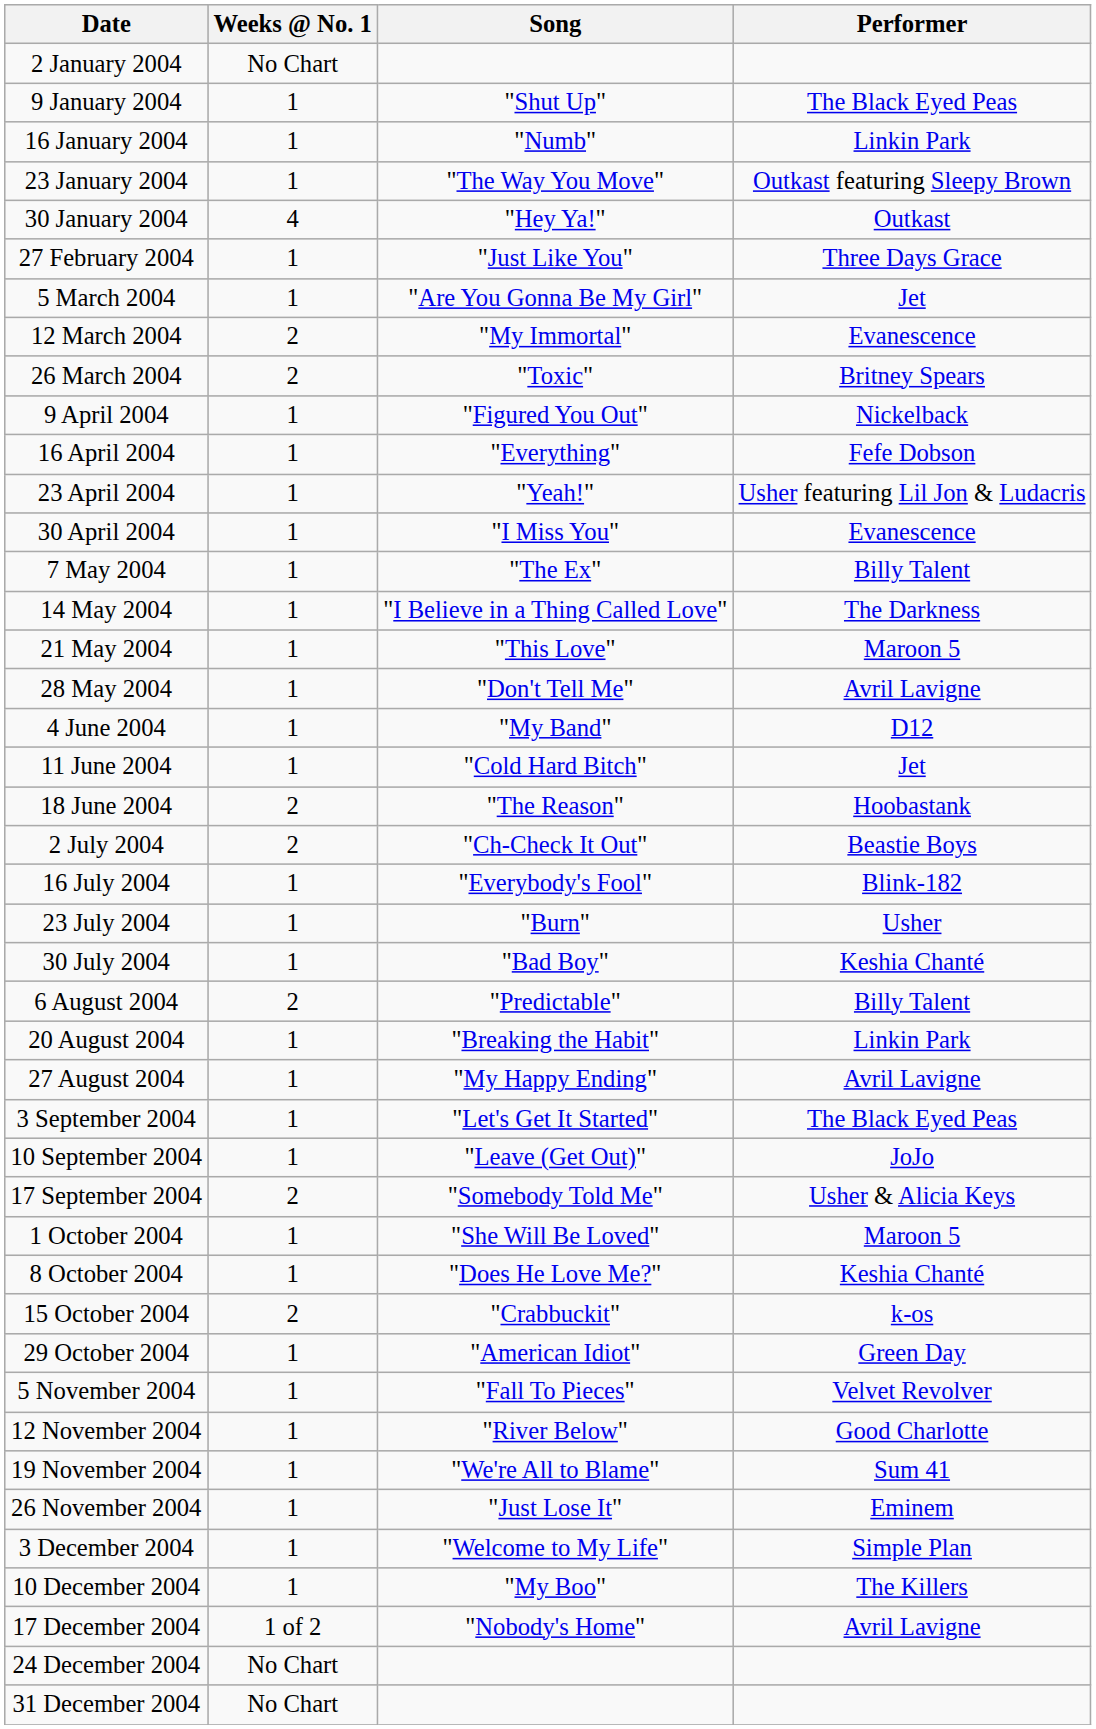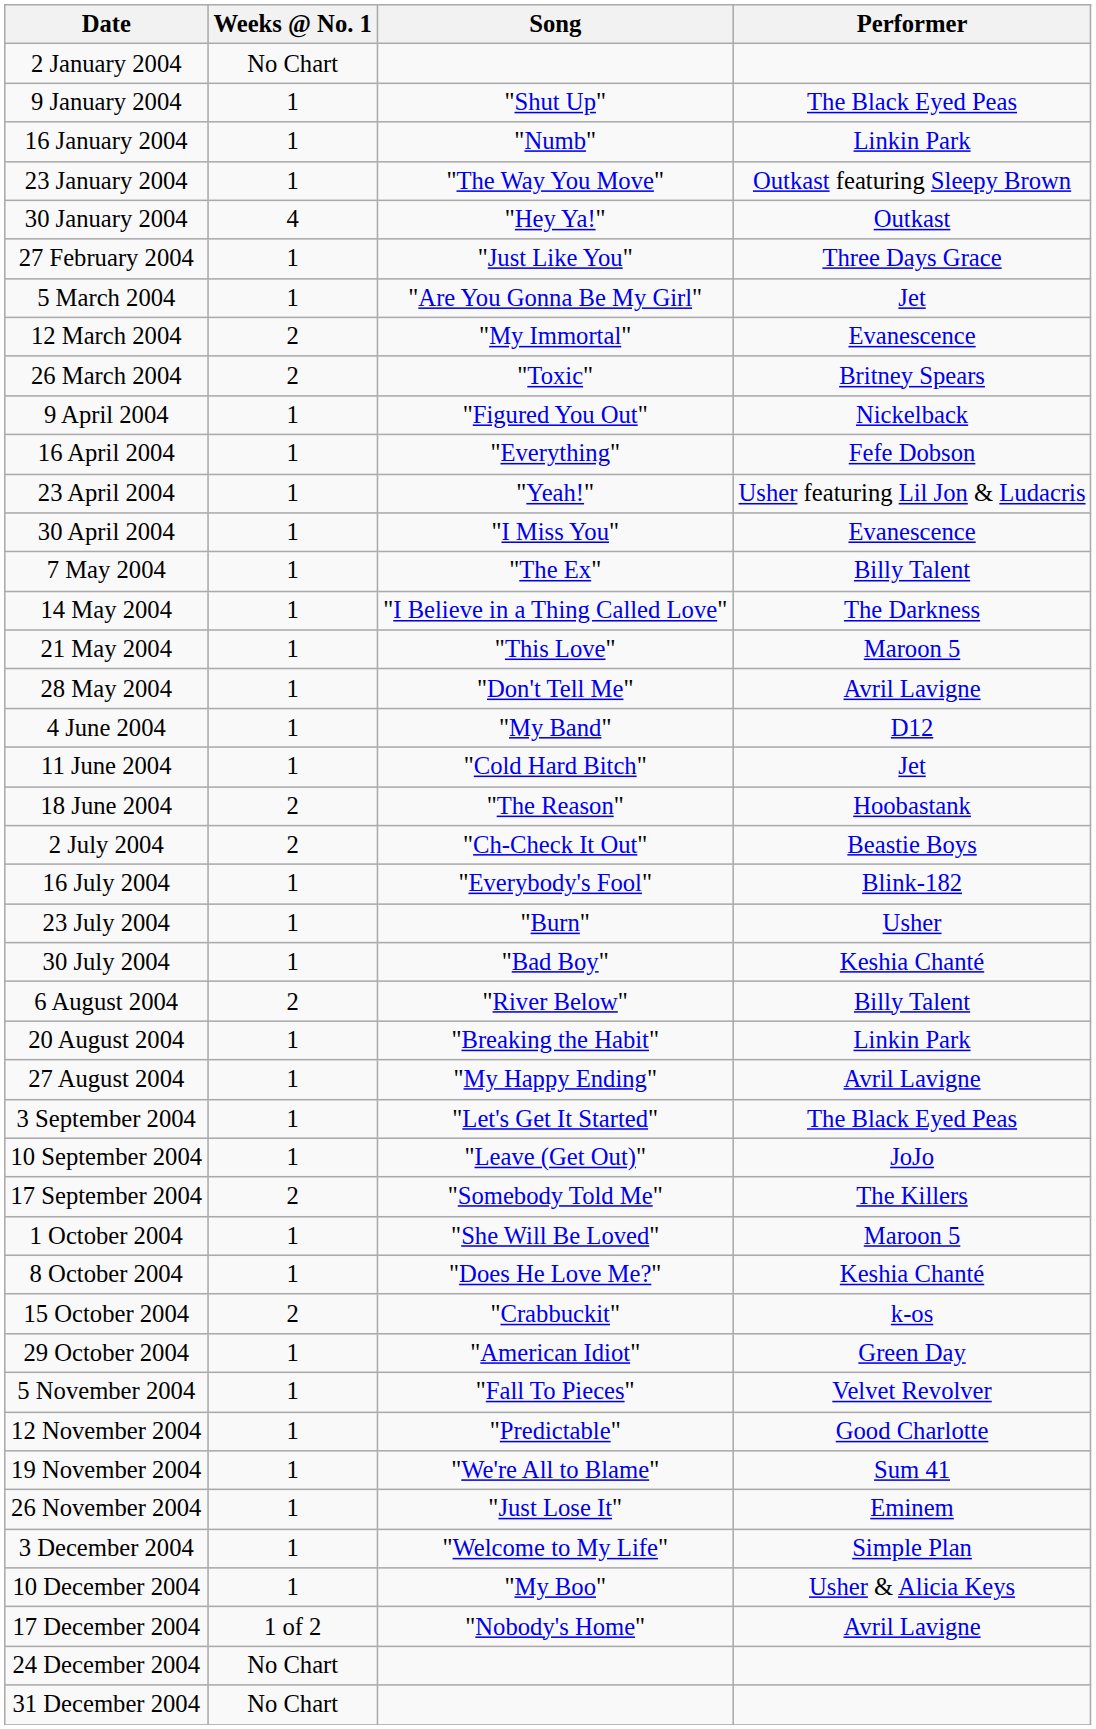 <table class="wikitable" style="text-align: center;">
 <tr>
 <th>Date</th>
 <th>Weeks @ No. 1</th>
 <th>Song</th>
 <th>Performer</th>
 </tr>
 <tr>
 <td>2 January 2004</td>
 <td>No Chart</td>
 <td></td>
 <td></td>
 </tr>
 <tr>
 <td>9 January 2004</td>
 <td>1</td>
 <td>"<a href='#'>Shut Up</a>"</td>
 <td><a href='#'>The Black Eyed Peas</a></td>
 </tr>
 <tr>
 <td>16 January 2004</td>
 <td>1</td>
 <td>"<a href='#'>Numb</a>"</td>
 <td><a href='#'>Linkin Park</a></td>
 </tr>
 <tr>
 <td>23 January 2004</td>
 <td>1</td>
 <td>"<a href='#'>The Way You Move</a>"</td>
 <td><a href='#'>Outkast</a> featuring <a href='#'>Sleepy Brown</a></td>
 </tr>
 <tr>
 <td>30 January 2004</td>
 <td>4</td>
 <td>"<a href='#'>Hey Ya!</a>"</td>
 <td><a href='#'>Outkast</a></td>
 </tr>
 <tr>
 <td>27 February 2004</td>
 <td>1</td>
 <td>"<a href='#'>Just Like You</a>"</td>
 <td><a href='#'>Three Days Grace</a></td>
 </tr>
 <tr>
 <td>5 March 2004</td>
 <td>1</td>
 <td>"<a href='#'>Are You Gonna Be My Girl</a>"</td>
 <td><a href='#'>Jet</a></td>
 </tr>
 <tr>
 <td>12 March 2004</td>
 <td>2</td>
 <td>"<a href='#'>My Immortal</a>"</td>
 <td><a href='#'>Evanescence</a></td>
 </tr>
 <tr>
 <td>26 March 2004</td>
 <td>2</td>
 <td>"<a href='#'>Toxic</a>"</td>
 <td><a href='#'>Britney Spears</a></td>
 </tr>
 <tr>
 <td>9 April 2004</td>
 <td>1</td>
 <td>"<a href='#'>Figured You Out</a>"</td>
 <td><a href='#'>Nickelback</a></td>
 </tr>
 <tr>
 <td>16 April 2004</td>
 <td>1</td>
 <td>"<a href='#'>Everything</a>"</td>
 <td><a href='#'>Fefe Dobson</a></td>
 </tr>
 <tr>
 <td>23 April 2004</td>
 <td>1</td>
 <td>"<a href='#'>Yeah!</a>"</td>
 <td><a href='#'>Usher</a> featuring <a href='#'>Lil Jon</a> & <a href='#'>Ludacris</a></td>
 </tr>
 <tr>
 <td>30 April 2004</td>
 <td>1</td>
 <td>"<a href='#'>I Miss You</a>"</td>
 <td><a href='#'>Evanescence</a></td>
 </tr>
 <tr>
 <td>7 May 2004</td>
 <td>1</td>
 <td>"<a href='#'>The Ex</a>"</td>
 <td><a href='#'>Billy Talent</a></td>
 </tr>
 <tr>
 <td>14 May 2004</td>
 <td>1</td>
 <td>"<a href='#'>I Believe in a Thing Called Love</a>"</td>
 <td><a href='#'>The Darkness</a></td>
 </tr>
 <tr>
 <td>21 May 2004</td>
 <td>1</td>
 <td>"<a href='#'>This Love</a>"</td>
 <td><a href='#'>Maroon 5</a></td>
 </tr>
 <tr>
 <td>28 May 2004</td>
 <td>1</td>
 <td>"<a href='#'>Don't Tell Me</a>"</td>
 <td><a href='#'>Avril Lavigne</a></td>
 </tr>
 <tr>
 <td>4 June 2004</td>
 <td>1</td>
 <td>"<a href='#'>My Band</a>"</td>
 <td><a href='#'>D12</a></td>
 </tr>
 <tr>
 <td>11 June 2004</td>
 <td>1</td>
 <td>"<a href='#'>Cold Hard Bitch</a>"</td>
 <td><a href='#'>Jet</a></td>
 </tr>
 <tr>
 <td>18 June 2004</td>
 <td>2</td>
 <td>"<a href='#'>The Reason</a>"</td>
 <td><a href='#'>Hoobastank</a></td>
 </tr>
 <tr>
 <td>2 July 2004</td>
 <td>2</td>
 <td>"<a href='#'>Ch-Check It Out</a>"</td>
 <td><a href='#'>Beastie Boys</a></td>
 </tr>
 <tr>
 <td>16 July 2004</td>
 <td>1</td>
 <td>"<a href='#'>Everybody's Fool</a>"</td>
 <td><a href='#'>Blink-182</a></td>
 </tr>
 <tr>
 <td>23 July 2004</td>
 <td>1</td>
 <td>"<a href='#'>Burn</a>"</td>
 <td><a href='#'>Usher</a></td>
 </tr>
 <tr>
 <td>30 July 2004</td>
 <td>1</td>
 <td>"<a href='#'>Bad Boy</a>"</td>
 <td><a href='#'>Keshia Chanté</a></td>
 </tr>
 <tr>
 <td>6 August 2004</td>
 <td>2</td>
-<td>"<a href='#'>Predictable</a>"</td>
+<td>"<a href='#'>River Below</a>"</td>
 <td><a href='#'>Billy Talent</a></td>
 </tr>
 <tr>
 <td>20 August 2004</td>
 <td>1</td>
 <td>"<a href='#'>Breaking the Habit</a>"</td>
 <td><a href='#'>Linkin Park</a></td>
 </tr>
 <tr>
 <td>27 August 2004</td>
 <td>1</td>
 <td>"<a href='#'>My Happy Ending</a>"</td>
 <td><a href='#'>Avril Lavigne</a></td>
 </tr>
 <tr>
 <td>3 September 2004</td>
 <td>1</td>
 <td>"<a href='#'>Let's Get It Started</a>"</td>
 <td><a href='#'>The Black Eyed Peas</a></td>
 </tr>
 <tr>
 <td>10 September 2004</td>
 <td>1</td>
 <td>"<a href='#'>Leave (Get Out)</a>"</td>
 <td><a href='#'>JoJo</a></td>
 </tr>
 <tr>
 <td>17 September 2004</td>
 <td>2</td>
 <td>"<a href='#'>Somebody Told Me</a>"</td>
-<td><a href='#'>Usher</a> & <a href='#'>Alicia Keys</a></td>
+<td><a href='#'>The Killers</a></td>
 </tr>
 <tr>
 <td>1 October 2004</td>
 <td>1</td>
 <td>"<a href='#'>She Will Be Loved</a>"</td>
 <td><a href='#'>Maroon 5</a></td>
 </tr>
 <tr>
 <td>8 October 2004</td>
 <td>1</td>
 <td>"<a href='#'>Does He Love Me?</a>"</td>
 <td><a href='#'>Keshia Chanté</a></td>
 </tr>
 <tr>
 <td>15 October 2004</td>
 <td>2</td>
 <td>"<a href='#'>Crabbuckit</a>"</td>
 <td><a href='#'>k-os</a></td>
 </tr>
 <tr>
 <td>29 October 2004</td>
 <td>1</td>
 <td>"<a href='#'>American Idiot</a>"</td>
 <td><a href='#'>Green Day</a></td>
 </tr>
 <tr>
 <td>5 November 2004</td>
 <td>1</td>
 <td>"<a href='#'>Fall To Pieces</a>"</td>
 <td><a href='#'>Velvet Revolver</a></td>
 </tr>
 <tr>
 <td>12 November 2004</td>
 <td>1</td>
-<td>"<a href='#'>River Below</a>"</td>
+<td>"<a href='#'>Predictable</a>"</td>
 <td><a href='#'>Good Charlotte</a></td>
 </tr>
 <tr>
 <td>19 November 2004</td>
 <td>1</td>
 <td>"<a href='#'>We're All to Blame</a>"</td>
 <td><a href='#'>Sum 41</a></td>
 </tr>
 <tr>
 <td>26 November 2004</td>
 <td>1</td>
 <td>"<a href='#'>Just Lose It</a>"</td>
 <td><a href='#'>Eminem</a></td>
 </tr>
 <tr>
 <td>3 December 2004</td>
 <td>1</td>
 <td>"<a href='#'>Welcome to My Life</a>"</td>
 <td><a href='#'>Simple Plan</a></td>
 </tr>
 <tr>
 <td>10 December 2004</td>
 <td>1</td>
 <td>"<a href='#'>My Boo</a>"</td>
-<td><a href='#'>The Killers</a></td>
+<td><a href='#'>Usher</a> & <a href='#'>Alicia Keys</a></td>
 </tr>
 <tr>
 <td>17 December 2004</td>
 <td>1 of 2</td>
 <td>"<a href='#'>Nobody's Home</a>"</td>
 <td><a href='#'>Avril Lavigne</a></td>
 </tr>
 <tr>
 <td>24 December 2004</td>
 <td>No Chart</td>
 <td></td>
 <td></td>
 </tr>
 <tr>
 <td>31 December 2004</td>
 <td>No Chart</td>
 <td></td>
 <td></td>
 </tr>
 </table>
